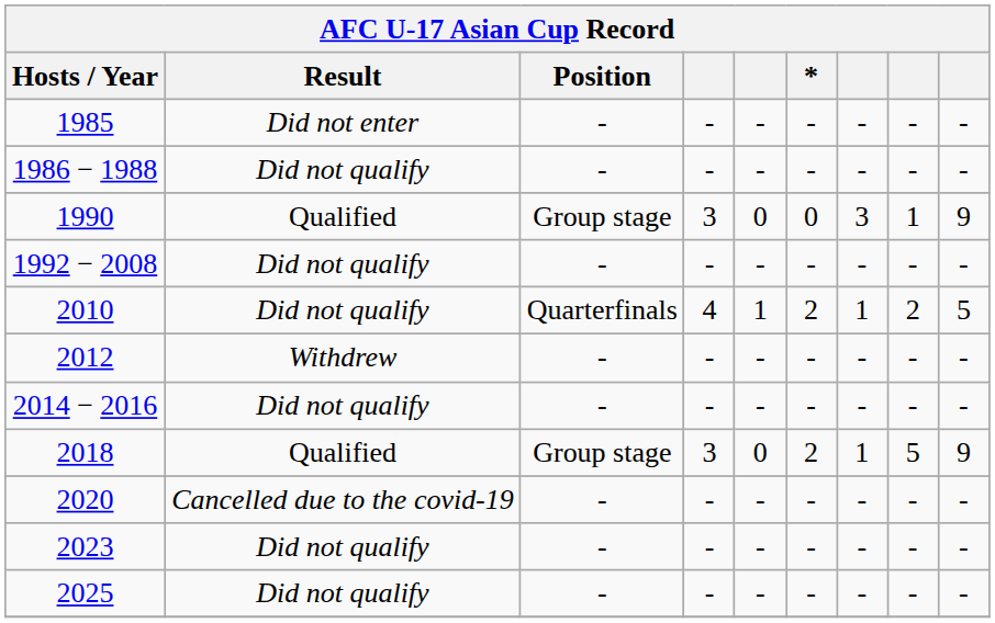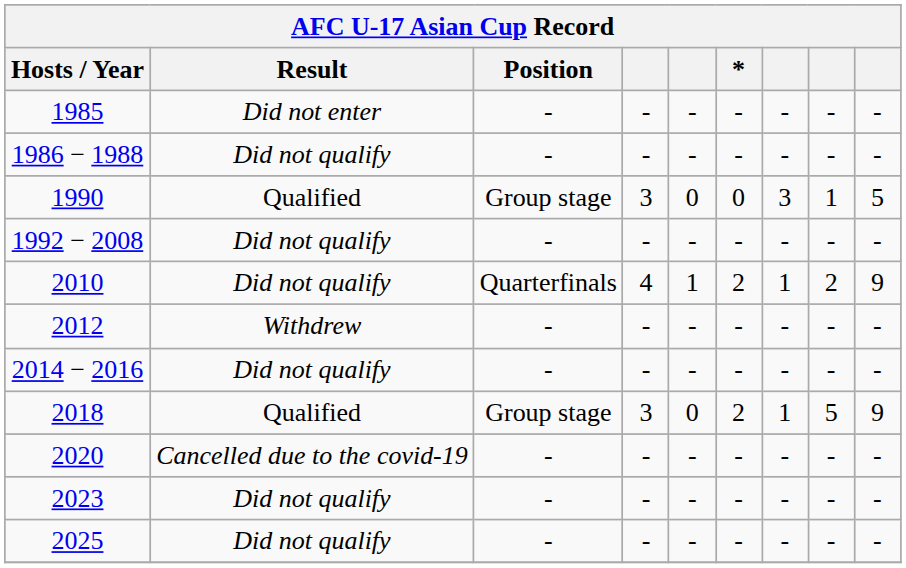 <table class="wikitable" style="text-align: center;font-size:95%;">
 <tr>
 <th colspan=9><a href='#'>AFC U-17 Asian Cup</a> Record</th>
 </tr>
 <tr>
 <th>Hosts / Year</th>
 <th>Result</th>
 <th>Position</th>
 <th width=20></th>
 <th width=20></th>
 <th width=20>*</th>
 <th width=20></th>
 <th width=20></th>
 <th width=20></th>
 </tr>
 <tr>
 <td> <a href='#'>1985</a></td>
 <td><em>Did not enter</em></td>
 <td>-</td>
 <td>-</td>
 <td>-</td>
 <td>-</td>
 <td>-</td>
 <td>-</td>
 <td>-</td>
 </tr>
 <tr>
 <td> <a href='#'>1986</a> −  <a href='#'>1988</a></td>
 <td><em>Did not qualify</em></td>
 <td>-</td>
 <td>-</td>
 <td>-</td>
 <td>-</td>
 <td>-</td>
 <td>-</td>
 <td>-</td>
 </tr>
 <tr>
 <td> <a href='#'>1990</a></td>
 <td>Qualified</td>
 <td>Group stage</td>
 <td>3</td>
 <td>0</td>
 <td>0</td>
 <td>3</td>
 <td>1</td>
-<td>9</td>
+<td>5</td>
 </tr>
 <tr>
 <td> <a href='#'>1992</a> −  <a href='#'>2008</a></td>
 <td><em>Did not qualify</em></td>
 <td>-</td>
 <td>-</td>
 <td>-</td>
 <td>-</td>
 <td>-</td>
 <td>-</td>
 <td>-</td>
 </tr>
 <tr>
 <td> <a href='#'>2010</a></td>
 <td><em>Did not qualify</em></td>
 <td>Quarterfinals</td>
 <td>4</td>
 <td>1</td>
 <td>2</td>
 <td>1</td>
 <td>2</td>
-<td>5</td>
+<td>9</td>
 </tr>
 <tr>
 <td> <a href='#'>2012</a></td>
 <td><em>Withdrew</em></td>
 <td>-</td>
 <td>-</td>
 <td>-</td>
 <td>-</td>
 <td>-</td>
 <td>-</td>
 <td>-</td>
 </tr>
 <tr>
 <td> <a href='#'>2014</a> −  <a href='#'>2016</a></td>
 <td><em>Did not qualify</em></td>
 <td>-</td>
 <td>-</td>
 <td>-</td>
 <td>-</td>
 <td>-</td>
 <td>-</td>
 <td>-</td>
 </tr>
 <tr>
 <td> <a href='#'>2018</a></td>
 <td>Qualified</td>
 <td>Group stage</td>
 <td>3</td>
 <td>0</td>
 <td>2</td>
 <td>1</td>
 <td>5</td>
 <td>9</td>
 </tr>
 <tr>
 <td> <a href='#'>2020</a></td>
 <td><em>Cancelled due to the covid-19</em></td>
 <td>-</td>
 <td>-</td>
 <td>-</td>
 <td>-</td>
 <td>-</td>
 <td>-</td>
 <td>-</td>
 </tr>
 <tr>
 <td> <a href='#'>2023</a></td>
 <td><em>Did not qualify</em></td>
 <td>-</td>
 <td>-</td>
 <td>-</td>
 <td>-</td>
 <td>-</td>
 <td>-</td>
 <td>-</td>
 </tr>
 <tr>
 <td> <a href='#'>2025</a></td>
 <td><em>Did not qualify</em></td>
 <td>-</td>
 <td>-</td>
 <td>-</td>
 <td>-</td>
 <td>-</td>
 <td>-</td>
 <td>-</td>
 </tr>
 <tr>
 </tr>
 </table>
